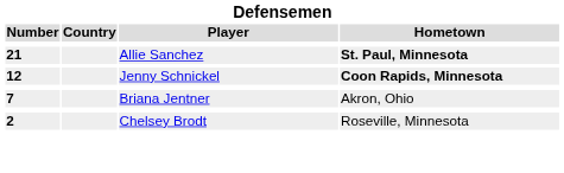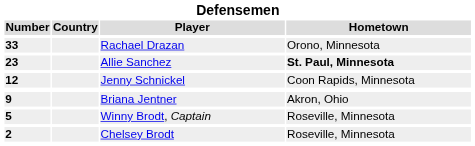 <table>
 <tr>
 <th colspan=4><big>Defensemen</big></th>
 </tr>
 <tr bgcolor="#dddddd">
 <th width=10%>Number</th>
 <th width=10%>Country</th>
 <th width=40%>Player</th>
 <th width=40%>Hometown</th>
 </tr>
 <tr>
 </tr>
+<tr bgcolor="#eeeeee">
+<td><strong>33</strong></td>
+<td></td>
+<td><a href='#'>Rachael Drazan</a></td>
+<td>Orono, Minnesota</td>
+</tr>
 <tr>
 </tr>
 <tr bgcolor="#eeeeee">
-<td><strong>21</strong></td>
+<td><strong>23</strong></td>
 <td></td>
 <td><a href='#'>Allie Sanchez</a></td>
 <td><strong>St. Paul, Minnesota</strong></td>
 </tr>
 <tr>
 </tr>
 <tr bgcolor="#eeeeee">
 <td><strong>12</strong></td>
 <td></td>
 <td><a href='#'>Jenny Schnickel</a></td>
-<td><strong>Coon Rapids, Minnesota</strong></td>
+<td>Coon Rapids, Minnesota</td>
 </tr>
 <tr>
 </tr>
 <tr>
 </tr>
 <tr bgcolor="#eeeeee">
-<td><strong>7</strong></td>
+<td><strong>9</strong></td>
 <td></td>
 <td><a href='#'>Briana Jentner</a></td>
 <td>Akron, Ohio</td>
 </tr>
 <tr>
+</tr>
+<tr bgcolor="#eeeeee">
+<td><strong>5</strong></td>
+<td></td>
+<td><a href='#'>Winny Brodt</a>, <em>Captain</em></td>
+<td>Roseville, Minnesota</td>
 </tr>
 <tr>
 </tr>
 <tr bgcolor="#eeeeee">
 <td><strong>2</strong></td>
 <td></td>
 <td><a href='#'>Chelsey Brodt</a></td>
 <td>Roseville, Minnesota</td>
 </tr>
 <tr>
 </tr>
 </table>
